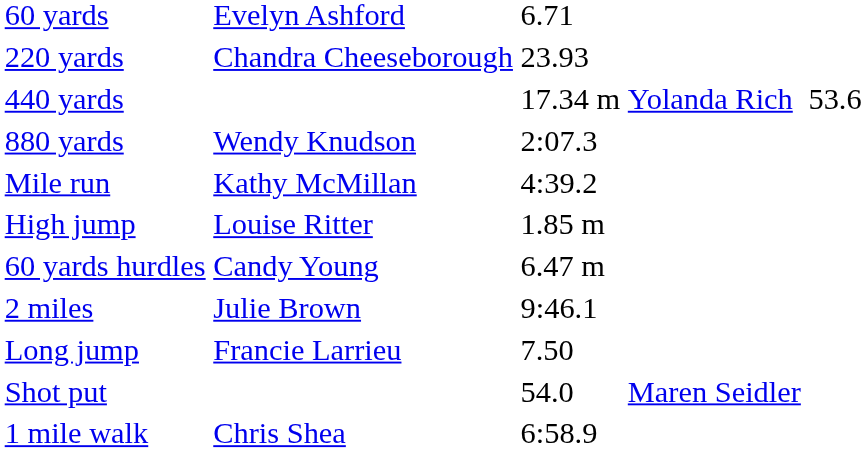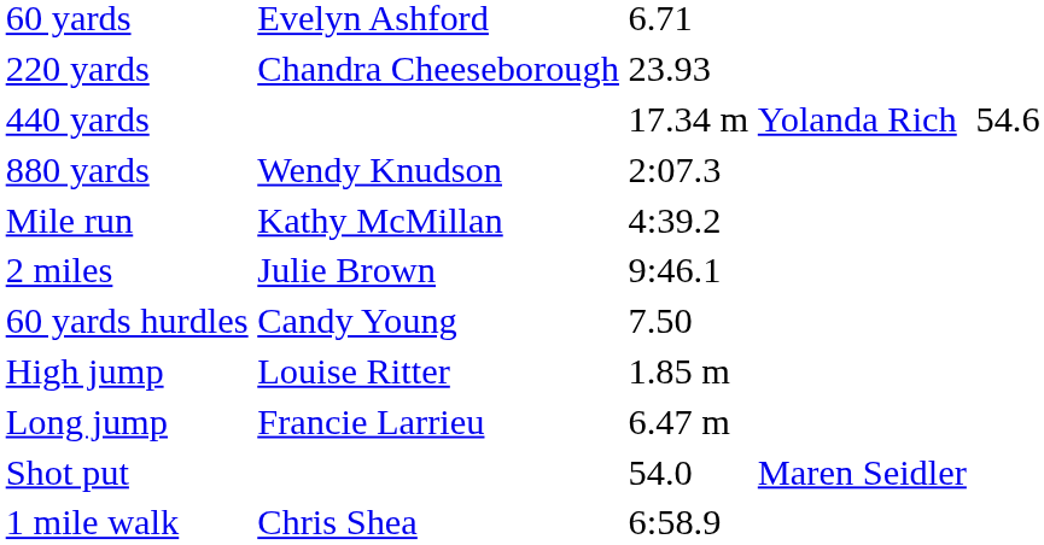 <table>
 <tr>
 <td><a href='#'>60 yards</a></td>
 <td><a href='#'>Evelyn Ashford</a></td>
 <td>6.71</td>
 <td></td>
 <td></td>
 <td></td>
 <td></td>
 </tr>
 <tr>
 <td><a href='#'>220 yards</a></td>
 <td><a href='#'>Chandra Cheeseborough</a></td>
 <td>23.93</td>
 <td></td>
 <td></td>
 <td></td>
 <td></td>
 </tr>
 <tr>
 <td><a href='#'>440 yards</a></td>
 <td></td>
 <td>17.34 m</td>
 <td><a href='#'>Yolanda Rich</a></td>
-<td>53.6</td>
+<td>54.6</td>
 <td></td>
 <td></td>
 </tr>
 <tr>
 <td><a href='#'>880 yards</a></td>
 <td><a href='#'>Wendy Knudson</a></td>
 <td>2:07.3</td>
 <td></td>
 <td></td>
 <td></td>
 <td></td>
 </tr>
 <tr>
 <td><a href='#'>Mile run</a></td>
 <td><a href='#'>Kathy McMillan</a></td>
 <td>4:39.2</td>
 <td></td>
 <td></td>
 <td></td>
 <td></td>
 </tr>
 <tr>
+<td><a href='#'>2 miles</a></td>
+<td><a href='#'>Julie Brown</a></td>
+<td>9:46.1</td>
+<td></td>
+<td></td>
+<td></td>
+<td></td>
+</tr>
+<tr>
+<td><a href='#'>60 yards hurdles</a></td>
+<td><a href='#'>Candy Young</a></td>
+<td>7.50</td>
+<td></td>
+<td></td>
+<td></td>
+<td></td>
+</tr>
+<tr>
 <td><a href='#'>High jump</a></td>
 <td><a href='#'>Louise Ritter</a></td>
 <td>1.85 m</td>
 <td></td>
 <td></td>
 <td></td>
 <td></td>
 </tr>
 <tr>
-<td><a href='#'>60 yards hurdles</a></td>
-<td><a href='#'>Candy Young</a></td>
-<td>6.47 m</td>
-<td></td>
-<td></td>
-<td></td>
-<td></td>
-</tr>
-<tr>
-<td><a href='#'>2 miles</a></td>
-<td><a href='#'>Julie Brown</a></td>
-<td>9:46.1</td>
-<td></td>
-<td></td>
-<td></td>
-<td></td>
-</tr>
-<tr>
 <td><a href='#'>Long jump</a></td>
 <td><a href='#'>Francie Larrieu</a></td>
-<td>7.50</td>
+<td>6.47 m</td>
 <td></td>
 <td></td>
 <td></td>
 <td></td>
 </tr>
 <tr>
 <td><a href='#'>Shot put</a></td>
 <td></td>
 <td>54.0</td>
 <td><a href='#'>Maren Seidler</a></td>
 <td></td>
 <td></td>
 <td></td>
 </tr>
 <tr>
 <td><a href='#'>1 mile walk</a></td>
 <td><a href='#'>Chris Shea</a></td>
 <td>6:58.9</td>
 <td></td>
 <td></td>
 <td></td>
 <td></td>
 </tr>
 </table>
